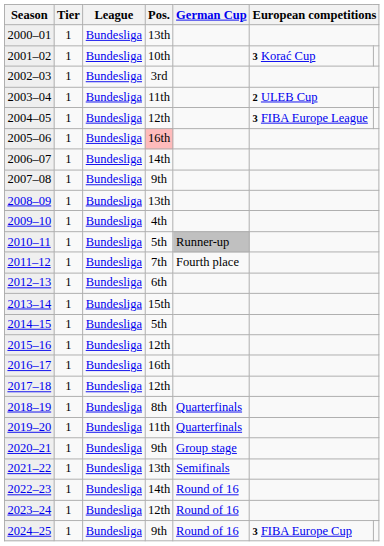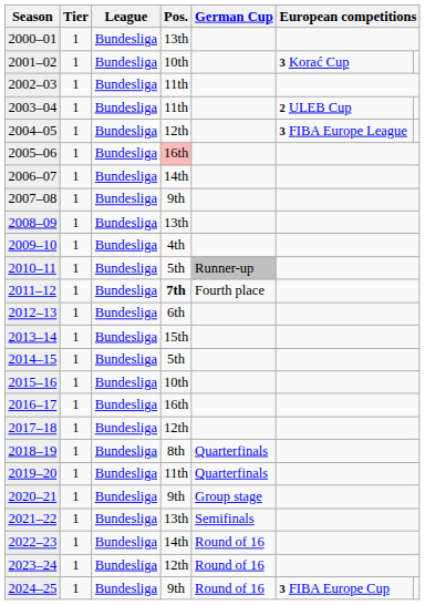 <table class="wikitable"  style="font-size:85%;">
 <tr>
 <th>Season</th>
 <th>Tier</th>
 <th>League</th>
 <th>Pos.</th>
 <th><a href='#'>German Cup</a></th>
 <th colspan=2>European competitions</th>
 </tr>
 <tr>
 <td style="background:#efefef;">2000–01</td>
 <td style="text-align:center;">1</td>
 <td><a href='#'>Bundesliga</a></td>
 <td style="text-align:center;">13th</td>
 <td></td>
 <td colspan=2></td>
 </tr>
 <tr>
 <td style="background:#efefef;">2001–02</td>
 <td style="text-align:center;">1</td>
 <td><a href='#'>Bundesliga</a></td>
 <td style="text-align:center;">10th</td>
 <td></td>
 <td><small><strong>3</strong></small> <a href='#'>Korać Cup</a></td>
 <td align=center></td>
 </tr>
 <tr>
 <td style="background:#efefef;">2002–03</td>
 <td style="text-align:center;">1</td>
 <td><a href='#'>Bundesliga</a></td>
-<td style="text-align:center;">3rd</td>
+<td align="center">11th</td>
 <td></td>
 <td colspan=2></td>
 </tr>
 <tr>
 <td style="background:#efefef;">2003–04</td>
 <td style="text-align:center;">1</td>
 <td><a href='#'>Bundesliga</a></td>
 <td style="text-align:center;">11th</td>
 <td></td>
 <td><small><strong>2</strong></small> <a href='#'>ULEB Cup</a></td>
 <td align=center></td>
 </tr>
 <tr>
 <td style="background:#efefef;">2004–05</td>
 <td style="text-align:center;">1</td>
 <td><a href='#'>Bundesliga</a></td>
 <td style="text-align:center;">12th</td>
 <td></td>
 <td><small><strong>3</strong></small> <a href='#'>FIBA Europe League</a></td>
 <td align=center></td>
 </tr>
 <tr>
 <td style="background:#efefef;">2005–06</td>
 <td style="text-align:center;">1</td>
 <td><a href='#'>Bundesliga</a></td>
 <td style="text-align:center; background:#fbb;">16th</td>
 <td></td>
 <td colspan=2></td>
 </tr>
 <tr>
 <td style="background:#efefef;">2006–07</td>
 <td style="text-align:center;">1</td>
 <td><a href='#'>Bundesliga</a></td>
 <td style="text-align:center;">14th</td>
 <td></td>
 <td colspan=2></td>
 </tr>
 <tr>
 <td style="background:#efefef;">2007–08</td>
 <td style="text-align:center;">1</td>
 <td><a href='#'>Bundesliga</a></td>
 <td style="text-align:center;">9th</td>
 <td></td>
 <td colspan=2></td>
 </tr>
 <tr>
 <td style="background:#efefef;"><a href='#'>2008–09</a></td>
 <td style="text-align:center;">1</td>
 <td><a href='#'>Bundesliga</a></td>
 <td style="text-align:center;">13th</td>
 <td></td>
 <td colspan=2></td>
 </tr>
 <tr>
 <td style="background:#efefef;"><a href='#'>2009–10</a></td>
 <td style="text-align:center;">1</td>
 <td><a href='#'>Bundesliga</a></td>
 <td style="text-align:center;">4th</td>
 <td></td>
 <td colspan=2></td>
 </tr>
 <tr>
 <td style="background:#efefef;"><a href='#'>2010–11</a></td>
 <td style="text-align:center;">1</td>
 <td><a href='#'>Bundesliga</a></td>
 <td style="text-align:center;">5th</td>
 <td style="background:silver">Runner-up</td>
 <td colspan=2></td>
 </tr>
 <tr>
 <td style="background:#efefef;"><a href='#'>2011–12</a></td>
 <td style="text-align:center;">1</td>
 <td><a href='#'>Bundesliga</a></td>
-<td style="text-align:center;">7th</td>
+<td style="text-align:center;"><strong>7th</strong></td>
 <td>Fourth place</td>
 <td colspan=2></td>
 </tr>
 <tr>
 <td style="background:#efefef;"><a href='#'>2012–13</a></td>
 <td style="text-align:center;">1</td>
 <td><a href='#'>Bundesliga</a></td>
 <td style="text-align:center;">6th</td>
 <td></td>
 <td colspan=2></td>
 </tr>
 <tr>
 <td style="background:#efefef;"><a href='#'>2013–14</a></td>
 <td style="text-align:center;">1</td>
 <td><a href='#'>Bundesliga</a></td>
 <td style="text-align:center;">15th</td>
 <td></td>
 <td colspan=2></td>
 </tr>
 <tr>
 <td style="background:#efefef;"><a href='#'>2014–15</a></td>
 <td style="text-align:center;">1</td>
 <td><a href='#'>Bundesliga</a></td>
 <td align="center">5th</td>
 <td></td>
 <td colspan=2></td>
 </tr>
 <tr>
 <td style="background:#efefef;"><a href='#'>2015–16</a></td>
 <td style="text-align:center;">1</td>
 <td><a href='#'>Bundesliga</a></td>
-<td style="text-align:center;">12th</td>
+<td style="text-align:center;">10th</td>
 <td></td>
 <td colspan=2></td>
 </tr>
 <tr>
 <td style="background:#efefef;"><a href='#'>2016–17</a></td>
 <td style="text-align:center;">1</td>
 <td><a href='#'>Bundesliga</a></td>
 <td style="text-align:center;">16th</td>
 <td></td>
 <td colspan=2></td>
 </tr>
 <tr>
 <td style="background:#efefef;"><a href='#'>2017–18</a></td>
 <td style="text-align:center;">1</td>
 <td><a href='#'>Bundesliga</a></td>
 <td style="text-align:center;">12th</td>
 <td></td>
 <td colspan=2></td>
 </tr>
 <tr>
 <td style="background:#efefef;"><a href='#'>2018–19</a></td>
 <td style="text-align:center;">1</td>
 <td><a href='#'>Bundesliga</a></td>
 <td style="text-align:center;">8th</td>
 <td><a href='#'>Quarterfinals</a></td>
 <td colspan=2></td>
 </tr>
 <tr>
 <td style="background:#efefef;"><a href='#'>2019–20</a></td>
 <td align="center">1</td>
 <td><a href='#'>Bundesliga</a></td>
 <td align="center">11th</td>
 <td><a href='#'>Quarterfinals</a></td>
 <td colspan=2></td>
 </tr>
 <tr>
 <td style="background:#efefef;"><a href='#'>2020–21</a></td>
 <td align="center">1</td>
 <td><a href='#'>Bundesliga</a></td>
 <td align="center">9th</td>
 <td><a href='#'>Group stage</a></td>
 <td colspan=2></td>
 </tr>
 <tr>
 <td style="background:#efefef;"><a href='#'>2021–22</a></td>
 <td align="center">1</td>
 <td><a href='#'>Bundesliga</a></td>
 <td align="center">13th</td>
 <td><a href='#'>Semifinals</a></td>
 <td colspan=2></td>
 </tr>
 <tr>
 <td style="background:#efefef;"><a href='#'>2022–23</a></td>
 <td align="center">1</td>
 <td><a href='#'>Bundesliga</a></td>
 <td align="center">14th</td>
 <td><a href='#'>Round of 16</a></td>
 <td colspan=2></td>
 </tr>
 <tr>
 <td style="background:#efefef;"><a href='#'>2023–24</a></td>
 <td align="center">1</td>
 <td><a href='#'>Bundesliga</a></td>
 <td align="center">12th</td>
 <td><a href='#'>Round of 16</a></td>
 <td colspan=2></td>
 </tr>
 <tr>
 <td style="background:#efefef;"><a href='#'>2024–25</a></td>
 <td align="center">1</td>
 <td><a href='#'>Bundesliga</a></td>
 <td style="text-align:center;">9th</td>
 <td><a href='#'>Round of 16</a></td>
 <td><small><strong>3</strong></small> <a href='#'>FIBA Europe Cup</a></td>
 <td align=center></td>
 </tr>
 </table>
